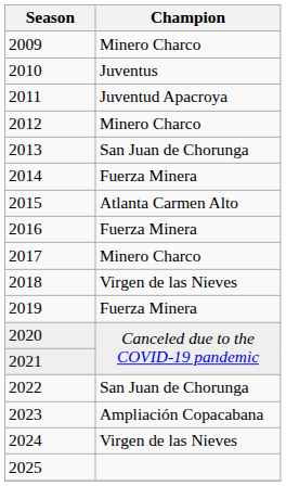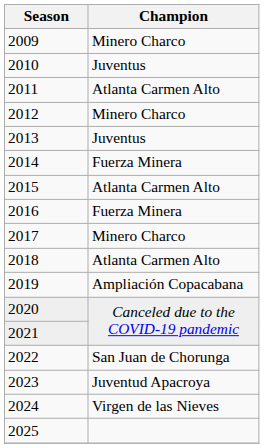 <table class="wikitable sortable">
 <tr>
 <th width=80px>Season</th>
 <th width=170px>Champion</th>
 </tr>
 <tr>
 <td>2009</td>
 <td>Minero Charco</td>
 </tr>
 <tr>
 <td>2010</td>
 <td>Juventus</td>
 </tr>
 <tr>
 <td>2011</td>
-<td>Juventud Apacroya</td>
+<td>Atlanta Carmen Alto</td>
 </tr>
 <tr>
 <td>2012</td>
 <td>Minero Charco</td>
 </tr>
 <tr>
 <td>2013</td>
-<td>San Juan de Chorunga</td>
+<td>Juventus</td>
 </tr>
 <tr>
 <td>2014</td>
 <td>Fuerza Minera</td>
 </tr>
 <tr>
 <td>2015</td>
 <td>Atlanta Carmen Alto</td>
 </tr>
 <tr>
 <td>2016</td>
 <td>Fuerza Minera</td>
 </tr>
 <tr>
 <td>2017</td>
 <td>Minero Charco</td>
 </tr>
 <tr>
 <td>2018</td>
-<td>Virgen de las Nieves</td>
+<td>Atlanta Carmen Alto</td>
 </tr>
 <tr>
 <td>2019</td>
-<td>Fuerza Minera</td>
+<td>Ampliación Copacabana</td>
 </tr>
 <tr bgcolor=#efefef>
 <td>2020</td>
 <td rowspan=2 colspan="1" align=center><em>Canceled due to the <a href='#'>COVID-19 pandemic</a></em></td>
 </tr>
 <tr bgcolor=#efefef>
 <td>2021</td>
 </tr>
 <tr>
 <td>2022</td>
 <td>San Juan de Chorunga</td>
 </tr>
 <tr>
 <td>2023</td>
-<td>Ampliación Copacabana</td>
+<td>Juventud Apacroya</td>
 </tr>
 <tr>
 <td>2024</td>
 <td>Virgen de las Nieves</td>
 </tr>
 <tr>
 <td>2025</td>
 <td></td>
 </tr>
 <tr>
 </tr>
 </table>
